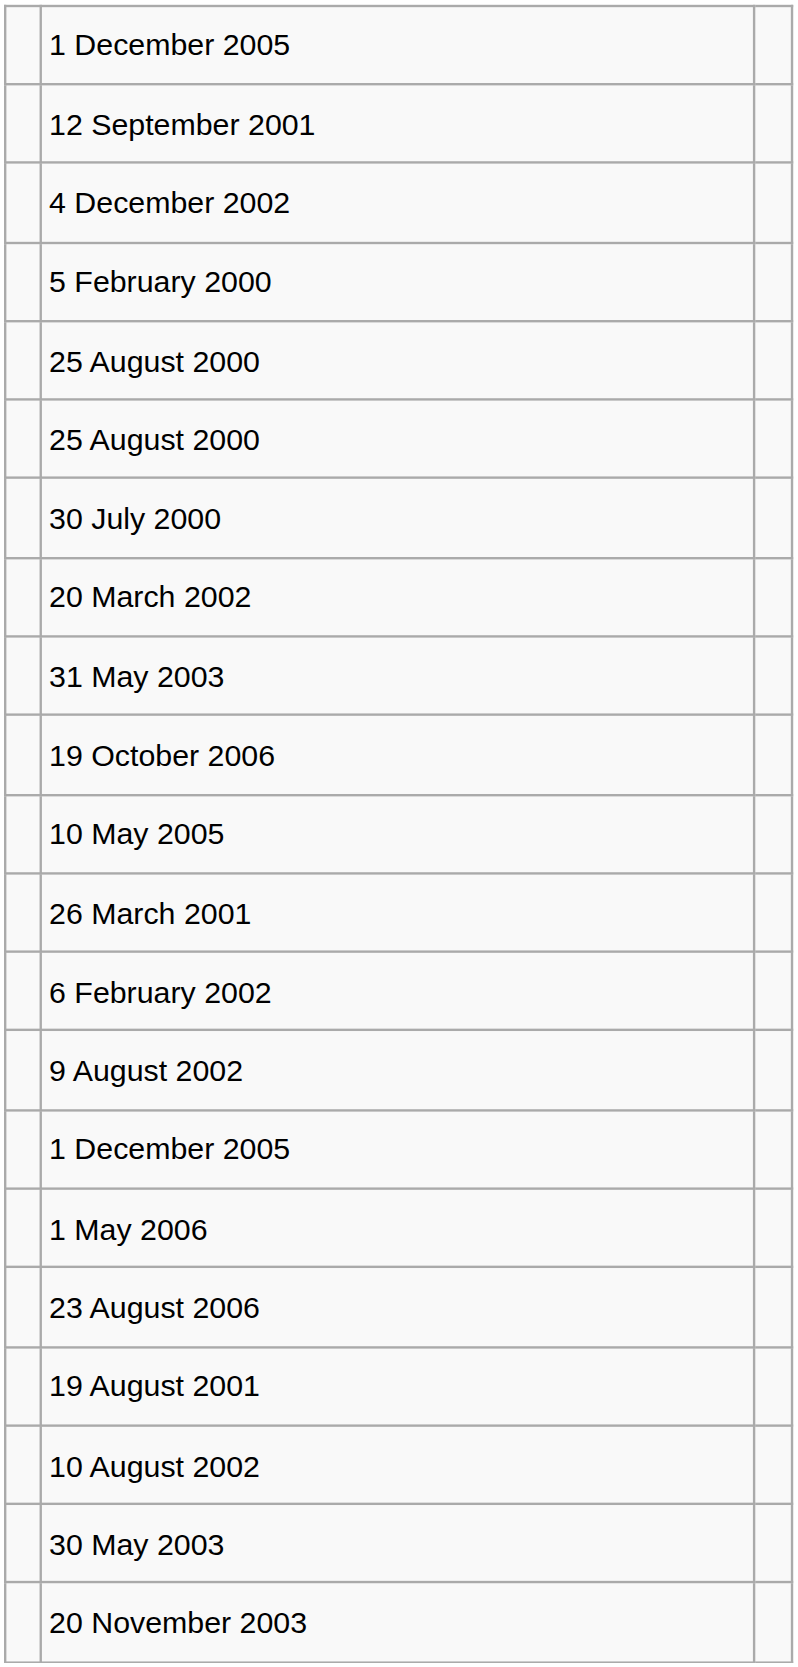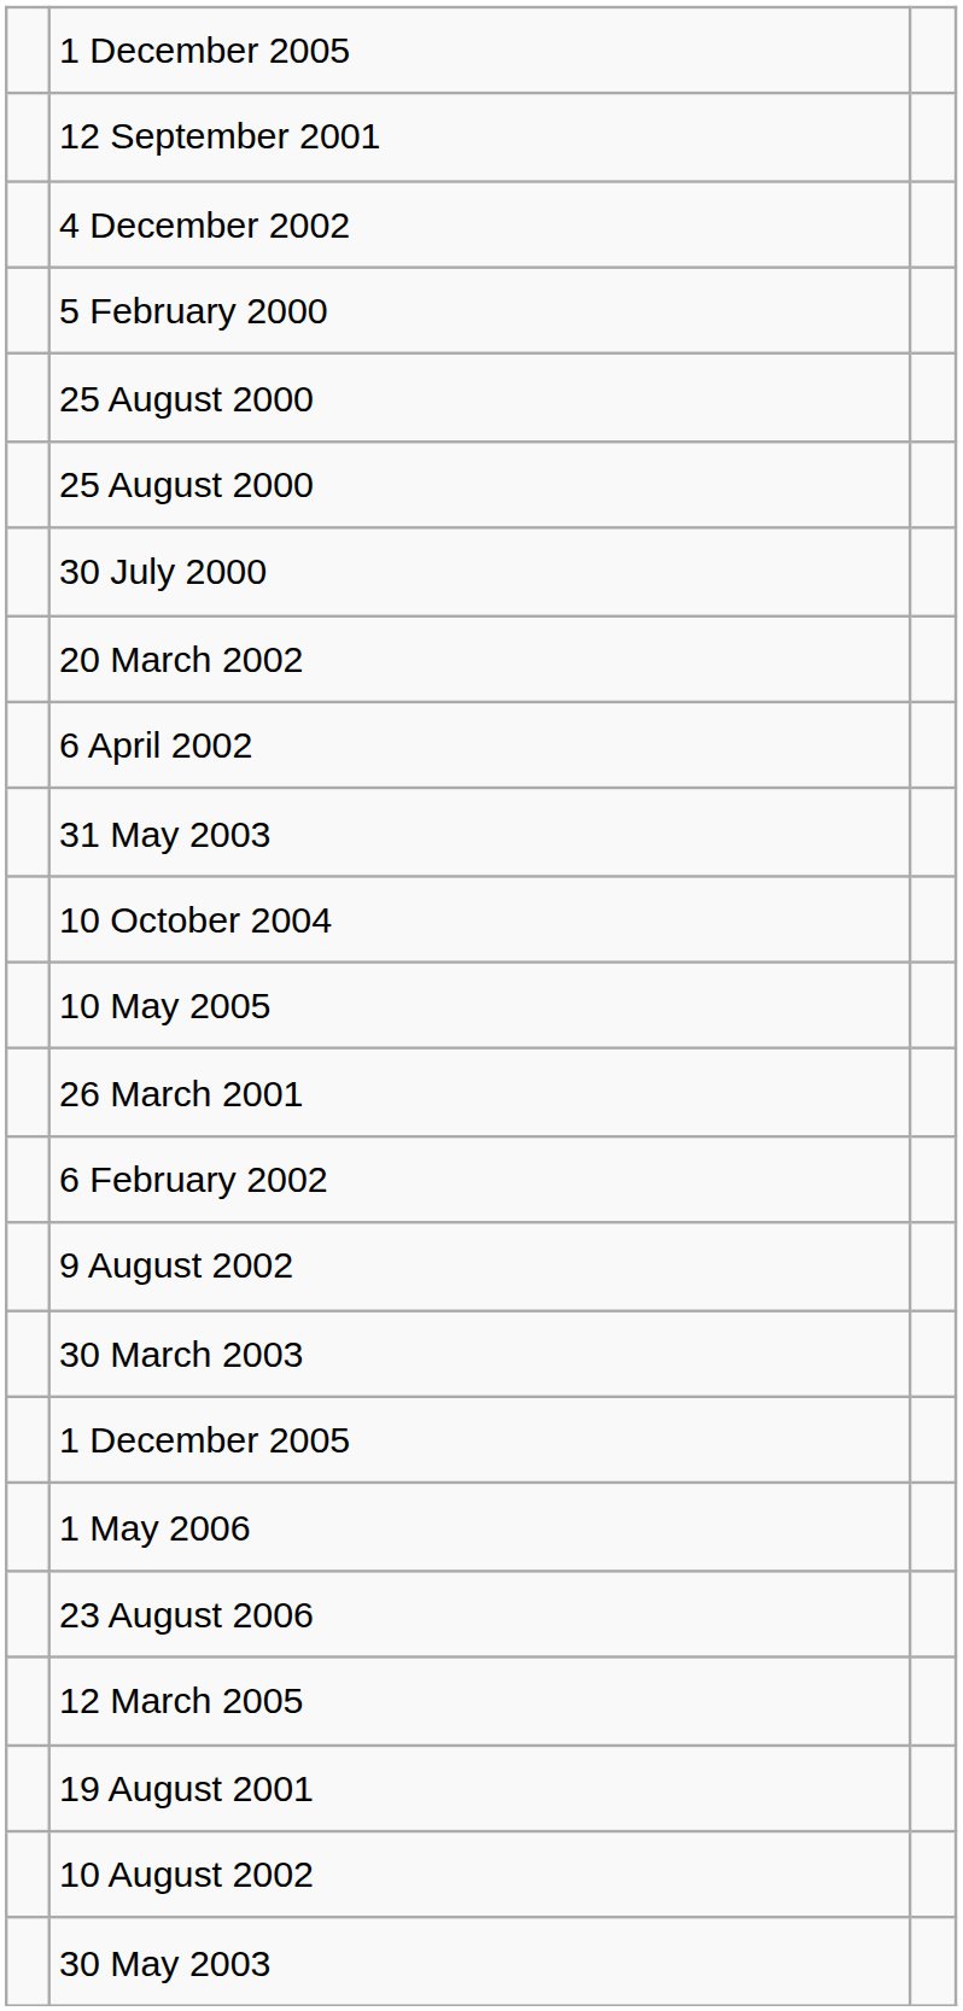 <table class="wikitable" style="font-size: 80%; float: left; width: 26em; margin-right: 1em; height: 700px">
 <tr>
 <td></td>
 <td>1 December 2005</td>
 <td></td>
 </tr>
 <tr>
 <td></td>
 <td>12 September 2001</td>
 <td></td>
 </tr>
 <tr>
 <td></td>
 <td>4 December 2002</td>
 <td></td>
 </tr>
 <tr>
 <td></td>
 <td>5 February 2000</td>
 <td></td>
 </tr>
 <tr>
 <td></td>
 <td>25 August 2000</td>
 <td></td>
 </tr>
 <tr>
 <td></td>
 <td>25 August 2000</td>
 <td></td>
 </tr>
 <tr>
 <td></td>
 <td>30 July 2000</td>
 <td></td>
 </tr>
 <tr>
 <td></td>
 <td>20 March 2002</td>
 <td></td>
 </tr>
 <tr>
 <td></td>
+<td>6 April 2002</td>
+<td></td>
+</tr>
+<tr>
+<td></td>
 <td>31 May 2003</td>
 <td></td>
 </tr>
 <tr>
 <td></td>
-<td>19 October 2006</td>
+<td>10 October 2004</td>
 <td></td>
 </tr>
 <tr>
 <td></td>
 <td>10 May 2005</td>
 <td></td>
 </tr>
 <tr>
 <td></td>
 <td>26 March 2001</td>
 <td></td>
 </tr>
 <tr>
 <td></td>
 <td>6 February 2002</td>
 <td></td>
 </tr>
 <tr>
 <td></td>
 <td>9 August 2002</td>
 <td></td>
 </tr>
 <tr>
 <td></td>
+<td>30 March 2003</td>
+<td></td>
+</tr>
+<tr>
+<td></td>
 <td>1 December 2005</td>
 <td></td>
 </tr>
 <tr>
 <td></td>
 <td>1 May 2006</td>
 <td></td>
 </tr>
 <tr>
 <td></td>
 <td>23 August 2006</td>
+<td></td>
+</tr>
+<tr>
+<td></td>
+<td>12 March 2005</td>
 <td></td>
 </tr>
 <tr>
 <td></td>
 <td>19 August 2001</td>
 <td></td>
 </tr>
 <tr>
 <td></td>
 <td>10 August 2002</td>
 <td></td>
 </tr>
 <tr>
 <td></td>
 <td>30 May 2003</td>
 <td></td>
 </tr>
-<tr>
-<td></td>
-<td>20 November 2003</td>
-<td></td>
-</tr>
 </table>
